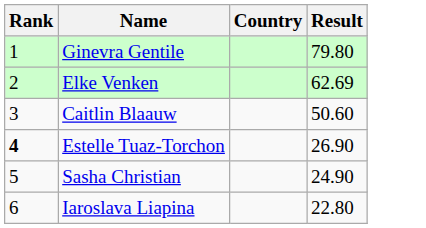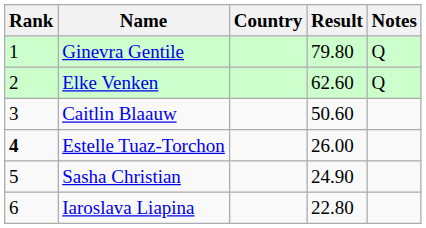 <table class="wikitable" style="font-size:95%" style="text-align:center; width:35em;">
 <tr>
 <th>Rank</th>
 <th>Name</th>
 <th>Country</th>
 <th>Result</th>
+<th>Notes</th>
 </tr>
 <tr bgcolor=ccffcc>
 <td>1</td>
 <td align=left><a href='#'>Ginevra Gentile</a></td>
 <td align="left"></td>
 <td>79.80</td>
+<td>Q</td>
 </tr>
 <tr bgcolor=ccffcc>
 <td>2</td>
 <td align=left><a href='#'>Elke Venken</a></td>
 <td align=left></td>
-<td>62.69</td>
+<td>62.60</td>
+<td>Q</td>
 </tr>
 <tr>
 <td>3</td>
 <td align=left><a href='#'>Caitlin Blaauw</a></td>
 <td align=left></td>
 <td>50.60</td>
+<td></td>
 </tr>
 <tr>
 <td><strong>4</strong></td>
 <td align=left><a href='#'>Estelle Tuaz-Torchon</a></td>
 <td align="left"></td>
-<td>26.90</td>
+<td>26.00</td>
+<td></td>
 </tr>
 <tr>
 <td>5</td>
 <td align=left><a href='#'>Sasha Christian</a></td>
 <td align=left></td>
 <td>24.90</td>
+<td></td>
 </tr>
 <tr>
 <td>6</td>
 <td align=left><a href='#'>Iaroslava Liapina</a></td>
 <td align=left></td>
 <td>22.80</td>
+<td></td>
 </tr>
 </table>
